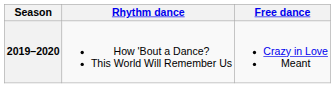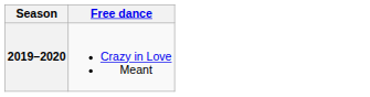 <table class=wikitable style=text-align:center>
 <tr>
 <th>Season</th>
-<th><a href='#'>Rhythm dance</a></th>
 <th><a href='#'>Free dance</a></th>
 </tr>
 <tr>
 <th>2019–2020 <br> </th>
-<td><br><ul><li> How 'Bout a Dance?</li><li> This World Will Remember Us<br></li></ul></td>
 <td><br><ul><li><a href='#'>Crazy in Love</a><br></li><li>Meant<br></li></ul></td>
 </tr>
 </table>
